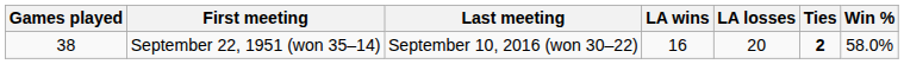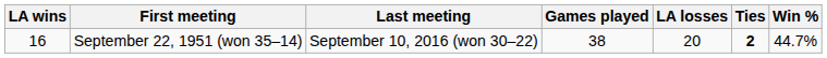 <table class="wikitable">
 <tr>
-<th>Games played</th>
+<th>LA wins</th>
 <th>First meeting</th>
 <th>Last meeting</th>
-<th>LA wins</th>
+<th>Games played</th>
 <th>LA losses</th>
 <th>Ties</th>
 <th>Win %</th>
 </tr>
 <tr style="text-align:center;">
-<td>38</td>
+<td>16</td>
 <td>September 22, 1951 (won 35–14)</td>
 <td>September 10, 2016 (won 30–22)</td>
-<td>16</td>
+<td>38</td>
 <td>20</td>
 <td><strong>2</strong></td>
-<td>58.0%</td>
+<td>44.7%</td>
 </tr>
 </table>
